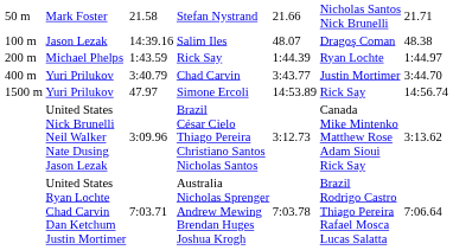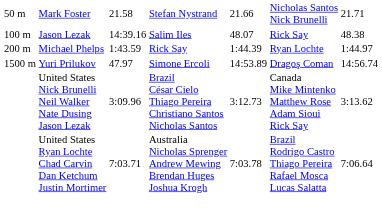 <table>
 <tr>
 <td>50 m</td>
 <td> <a href='#'>Mark Foster</a></td>
 <td>21.58</td>
 <td> <a href='#'>Stefan Nystrand</a></td>
 <td>21.66</td>
 <td> <a href='#'>Nicholas Santos</a> <br>  <a href='#'>Nick Brunelli</a></td>
 <td>21.71</td>
 </tr>
 <tr>
 <td>100 m</td>
 <td> <a href='#'>Jason Lezak</a></td>
 <td>14:39.16</td>
 <td> <a href='#'>Salim Iles</a></td>
 <td>48.07</td>
-<td> <a href='#'>Dragoş Coman</a></td>
+<td> <a href='#'>Rick Say</a></td>
 <td>48.38</td>
 </tr>
 <tr>
 <td>200 m</td>
 <td> <a href='#'>Michael Phelps</a></td>
 <td>1:43.59</td>
 <td> <a href='#'>Rick Say</a></td>
 <td>1:44.39</td>
 <td> <a href='#'>Ryan Lochte</a></td>
 <td>1:44.97</td>
 </tr>
 <tr>
-<td>400 m</td>
-<td> <a href='#'>Yuri Prilukov</a></td>
-<td>3:40.79</td>
-<td> <a href='#'>Chad Carvin</a></td>
-<td>3:43.77</td>
-<td> <a href='#'>Justin Mortimer</a></td>
-<td>3:44.70</td>
-</tr>
-<tr>
 <td>1500 m</td>
 <td> <a href='#'>Yuri Prilukov</a></td>
 <td>47.97</td>
 <td> <a href='#'>Simone Ercoli</a></td>
 <td>14:53.89</td>
-<td> <a href='#'>Rick Say</a></td>
+<td> <a href='#'>Dragoş Coman</a></td>
 <td>14:56.74</td>
 </tr>
 <tr>
 <td></td>
 <td> United States<br><a href='#'>Nick Brunelli</a><br><a href='#'>Neil Walker</a><br><a href='#'>Nate Dusing</a><br><a href='#'>Jason Lezak</a></td>
 <td>3:09.96</td>
 <td> <a href='#'>Brazil</a><br><a href='#'>César Cielo</a><br><a href='#'>Thiago Pereira</a><br><a href='#'>Christiano Santos</a><br><a href='#'>Nicholas Santos</a></td>
 <td>3:12.73</td>
 <td> Canada<br><a href='#'>Mike Mintenko</a><br><a href='#'>Matthew Rose</a><br><a href='#'>Adam Sioui</a><br><a href='#'>Rick Say</a></td>
 <td>3:13.62</td>
 </tr>
 <tr>
 <td></td>
 <td> United States<br><a href='#'>Ryan Lochte</a><br><a href='#'>Chad Carvin</a><br><a href='#'>Dan Ketchum</a><br><a href='#'>Justin Mortimer</a></td>
 <td>7:03.71</td>
 <td> Australia<br><a href='#'>Nicholas Sprenger</a><br><a href='#'>Andrew Mewing</a><br><a href='#'>Brendan Huges</a><br><a href='#'>Joshua Krogh</a></td>
 <td>7:03.78</td>
 <td> <a href='#'>Brazil</a><br><a href='#'>Rodrigo Castro</a><br><a href='#'>Thiago Pereira</a><br><a href='#'>Rafael Mosca</a><br><a href='#'>Lucas Salatta</a></td>
 <td>7:06.64</td>
 </tr>
 </table>
